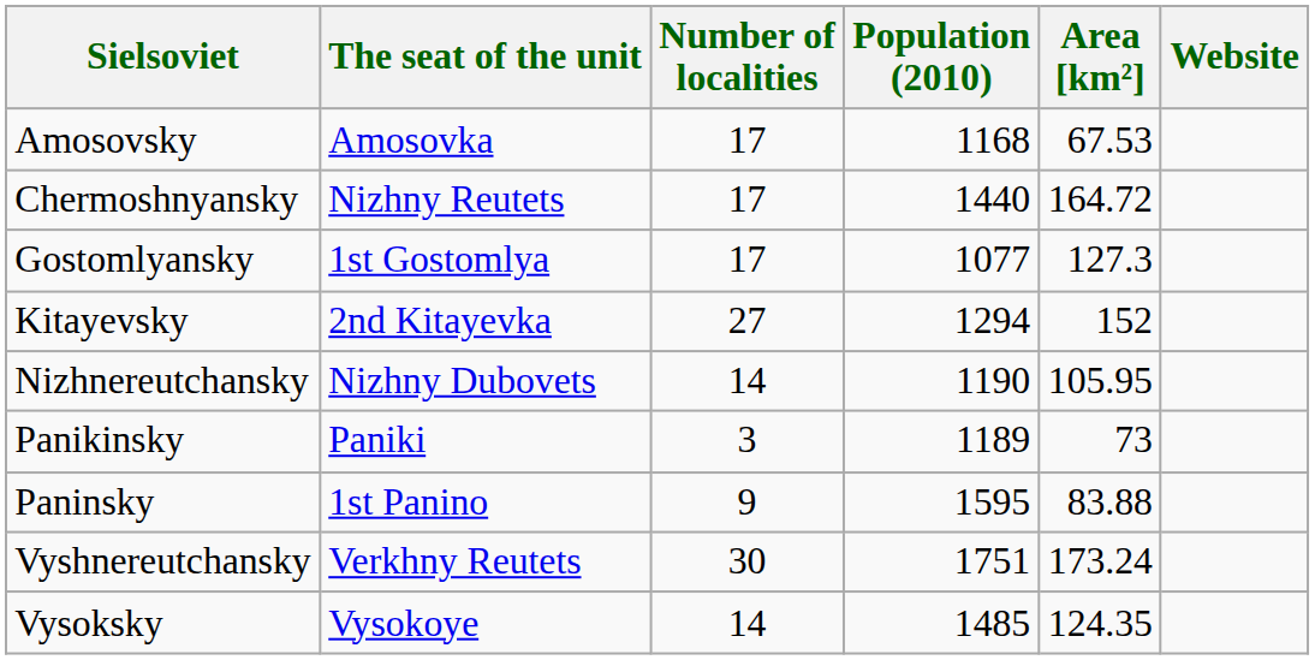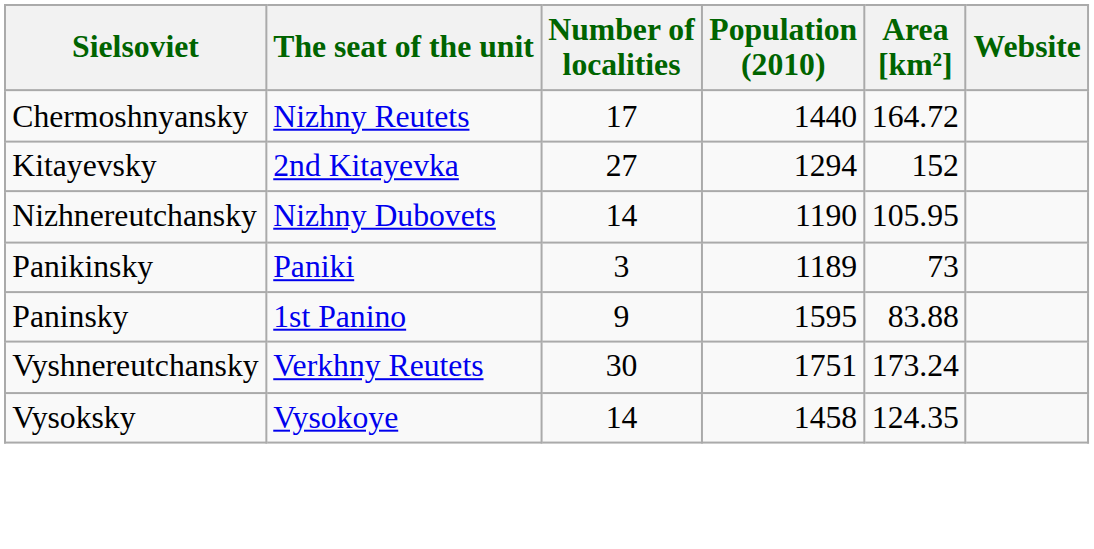 <table class="wikitable">
 <tr style="color: darkgreen;">
 <th>Sielsoviet</th>
 <th>The seat of the unit</th>
 <th>Number of <br>localities</th>
 <th>Population<br>(2010)</th>
 <th>Area<br>[km²]</th>
 <th>Website</th>
 </tr>
 <tr>
-<td>Amosovsky</td>
-<td><a href='#'>Amosovka</a></td>
-<td style="text-align:center">17</td>
-<td style="text-align:right">1168</td>
-<td style="text-align:right">67.53</td>
-<td></td>
-</tr>
-<tr>
 <td>Chermoshnyansky</td>
 <td><a href='#'>Nizhny Reutets</a></td>
 <td style="text-align:center">17</td>
 <td style="text-align:right">1440</td>
 <td style="text-align:right">164.72</td>
-<td></td>
-</tr>
-<tr>
-<td>Gostomlyansky</td>
-<td><a href='#'>1st Gostomlya</a></td>
-<td style="text-align:center">17</td>
-<td style="text-align:right">1077</td>
-<td style="text-align:right">127.3</td>
 <td></td>
 </tr>
 <tr>
 <td>Kitayevsky</td>
 <td><a href='#'>2nd Kitayevka</a></td>
 <td style="text-align:center">27</td>
 <td style="text-align:right">1294</td>
 <td style="text-align:right">152</td>
 <td></td>
 </tr>
 <tr>
 <td>Nizhnereutchansky</td>
 <td><a href='#'>Nizhny Dubovets</a></td>
 <td style="text-align:center">14</td>
 <td style="text-align:right">1190</td>
 <td style="text-align:right">105.95</td>
 <td></td>
 </tr>
 <tr>
 <td>Panikinsky</td>
 <td><a href='#'>Paniki</a></td>
 <td style="text-align:center">3</td>
 <td style="text-align:right">1189</td>
 <td style="text-align:right">73</td>
 <td></td>
 </tr>
 <tr>
 <td>Paninsky</td>
 <td><a href='#'>1st Panino</a></td>
 <td style="text-align:center">9</td>
 <td style="text-align:right">1595</td>
 <td style="text-align:right">83.88</td>
 <td></td>
 </tr>
 <tr>
 <td>Vyshnereutchansky</td>
 <td><a href='#'>Verkhny Reutets</a></td>
 <td style="text-align:center">30</td>
 <td style="text-align:right">1751</td>
 <td style="text-align:right">173.24</td>
 <td></td>
 </tr>
 <tr>
 <td>Vysoksky</td>
 <td><a href='#'>Vysokoye</a></td>
 <td style="text-align:center">14</td>
-<td style="text-align:right">1485</td>
+<td style="text-align:right">1458</td>
 <td style="text-align:right">124.35</td>
 <td></td>
 </tr>
 </table>
